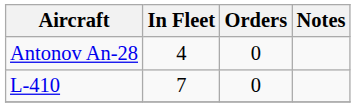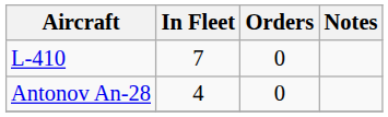 <table class="wikitable" style="margin:1em auto; border-collapse:collapse">
 <tr>
 <th>Aircraft</th>
 <th>In Fleet</th>
 <th>Orders</th>
 <th>Notes</th>
 </tr>
 <tr>
+<td><a href='#'>L-410</a></td>
+<td align=center>7</td>
+<td align=center>0</td>
+<td></td>
+</tr>
+<tr>
 <td><a href='#'>Antonov An-28</a></td>
 <td align=center>4</td>
 <td align=center>0</td>
 <td></td>
 </tr>
 <tr>
-<td><a href='#'>L-410</a></td>
-<td align=center>7</td>
-<td align=center>0</td>
-<td></td>
-</tr>
-<tr>
 </tr>
 </table>
